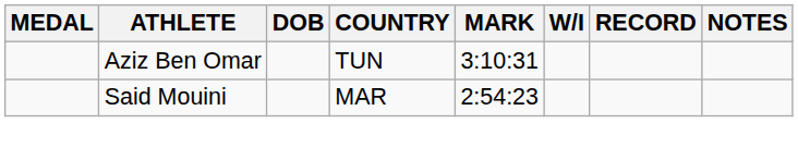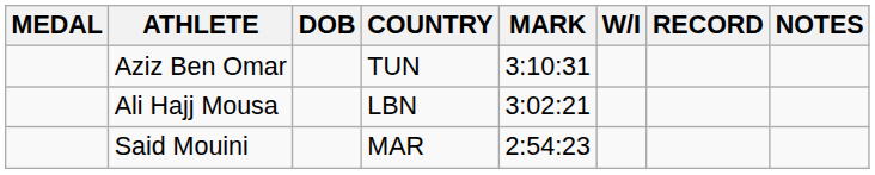 <table class="wikitable">
 <tr>
 <th>MEDAL</th>
 <th>ATHLETE</th>
 <th>DOB</th>
 <th>COUNTRY</th>
 <th>MARK</th>
 <th>W/I</th>
 <th>RECORD</th>
 <th>NOTES</th>
 </tr>
 <tr>
 <td></td>
 <td>Aziz Ben Omar</td>
 <td></td>
 <td>TUN</td>
 <td>3:10:31</td>
 <td></td>
 <td></td>
 <td></td>
 </tr>
 <tr>
 <td></td>
+<td>Ali Hajj Mousa</td>
+<td></td>
+<td>LBN</td>
+<td>3:02:21</td>
+<td></td>
+<td></td>
+<td></td>
+</tr>
+<tr>
+<td></td>
 <td>Said Mouini</td>
 <td></td>
 <td>MAR</td>
 <td>2:54:23</td>
 <td></td>
 <td></td>
 <td></td>
 </tr>
 </table>
